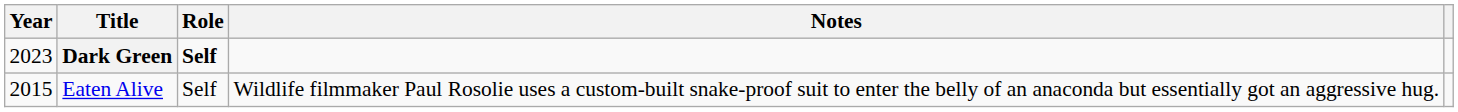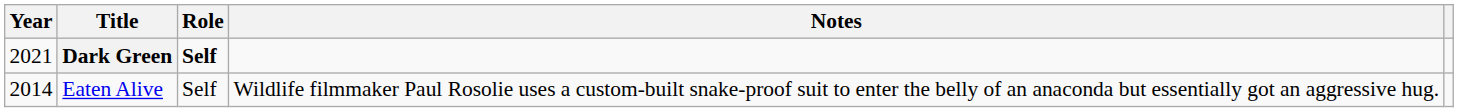 <table class="wikitable plainrowheaders sortable"  style=font-size:100%>
 <tr>
 <th scope="col">Year</th>
 <th scope="col">Title</th>
 <th scope="col" class="unsortable">Role</th>
 <th scope="col" class="unsortable">Notes</th>
 <th scope="col" class="unsortable"></th>
 </tr>
 <tr>
-<td>2023</td>
+<td>2021</td>
 <th scope="row">Dark Green</th>
 <td><strong>Self</strong></td>
 <td></td>
 <td style="text-align:center;"></td>
 </tr>
 <tr>
-<td>2015</td>
+<td>2014</td>
 <td><a href='#'>Eaten Alive</a></td>
 <td>Self</td>
 <td>Wildlife filmmaker Paul Rosolie uses a custom-built snake-proof suit to enter the belly of an anaconda but essentially got an aggressive hug.</td>
 <td></td>
 </tr>
 </table>
